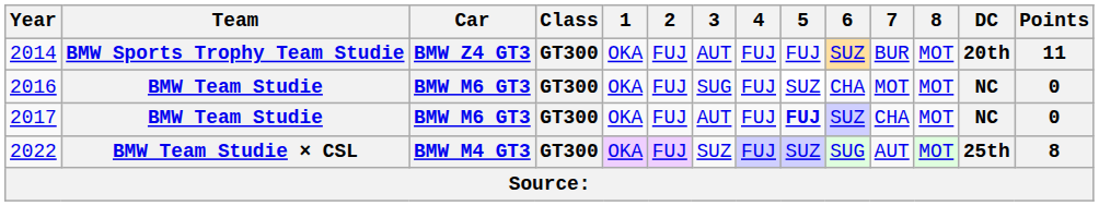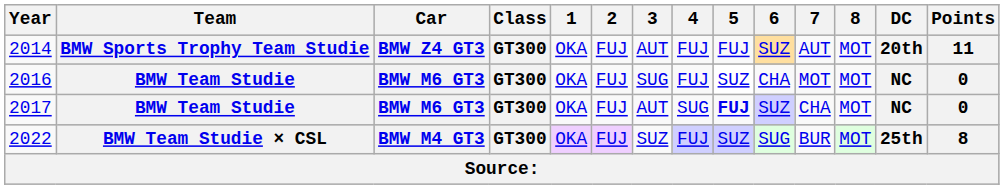 <table class="wikitable" style="text-align:center; font-size:90%">
 <tr>
 <th>Year</th>
 <th>Team</th>
 <th>Car</th>
 <th>Class</th>
 <th>1</th>
 <th>2</th>
 <th>3</th>
 <th>4</th>
 <th>5</th>
 <th>6</th>
 <th>7</th>
 <th>8</th>
 <th>DC</th>
 <th>Points</th>
 </tr>
 <tr>
 <td><a href='#'>2014</a></td>
 <th><a href='#'>BMW Sports Trophy Team Studie</a></th>
 <th><a href='#'>BMW Z4 GT3</a></th>
 <th>GT300</th>
 <td><a href='#'>OKA</a></td>
 <td><a href='#'>FUJ</a></td>
 <td><a href='#'>AUT</a></td>
 <td><a href='#'>FUJ</a></td>
 <td><a href='#'>FUJ</a></td>
 <td style="background:#FFDF9F;"><a href='#'>SUZ</a><br></td>
-<td><a href='#'>BUR</a></td>
+<td><a href='#'>AUT</a></td>
 <td><a href='#'>MOT</a></td>
 <th>20th</th>
 <th>11</th>
 </tr>
 <tr>
 <td><a href='#'>2016</a></td>
 <th><a href='#'>BMW Team Studie</a></th>
 <th><a href='#'>BMW M6 GT3</a></th>
 <th>GT300</th>
 <td><a href='#'>OKA</a></td>
 <td><a href='#'>FUJ</a></td>
 <td><a href='#'>SUG</a></td>
 <td><a href='#'>FUJ</a></td>
 <td style="background:#FFFFFF;"><a href='#'>SUZ</a><br></td>
 <td><a href='#'>CHA</a></td>
 <td><a href='#'>MOT</a></td>
 <td><a href='#'>MOT</a></td>
 <th>NC</th>
 <th>0</th>
 </tr>
 <tr>
 <td><a href='#'>2017</a></td>
 <th><a href='#'>BMW Team Studie</a></th>
 <th><a href='#'>BMW M6 GT3</a></th>
 <th>GT300</th>
 <td><a href='#'>OKA</a></td>
 <td><a href='#'>FUJ</a></td>
 <td><a href='#'>AUT</a></td>
-<td><a href='#'>FUJ</a></td>
+<td><a href='#'>SUG</a></td>
 <td><strong><a href='#'>FUJ</a></strong></td>
 <td style="background:#CFCFFF;"><a href='#'>SUZ</a><br></td>
 <td><a href='#'>CHA</a></td>
 <td><a href='#'>MOT</a></td>
 <th>NC</th>
 <th>0</th>
 </tr>
 <tr>
 <td><a href='#'>2022</a></td>
 <th><a href='#'>BMW Team Studie</a> × CSL</th>
 <th><a href='#'>BMW M4 GT3</a></th>
 <th>GT300</th>
 <td style="background:#EFCFFF;"><a href='#'>OKA</a><br></td>
 <td style="background:#EFCFFF;"><a href='#'>FUJ</a><br></td>
 <td><a href='#'>SUZ</a></td>
 <td style="background:#CFCFFF;"><a href='#'>FUJ</a><br></td>
 <td style="background:#CFCFFF;"><a href='#'>SUZ</a><br></td>
 <td style="background:#DFFFDF;"><a href='#'>SUG</a><br></td>
-<td><a href='#'>AUT</a></td>
+<td><a href='#'>BUR</a></td>
 <td style="background:#DFFFDF;"><a href='#'>MOT</a><br></td>
 <th>25th</th>
 <th>8</th>
 </tr>
 <tr>
 <th colspan="14">Source:</th>
 </tr>
 </table>
